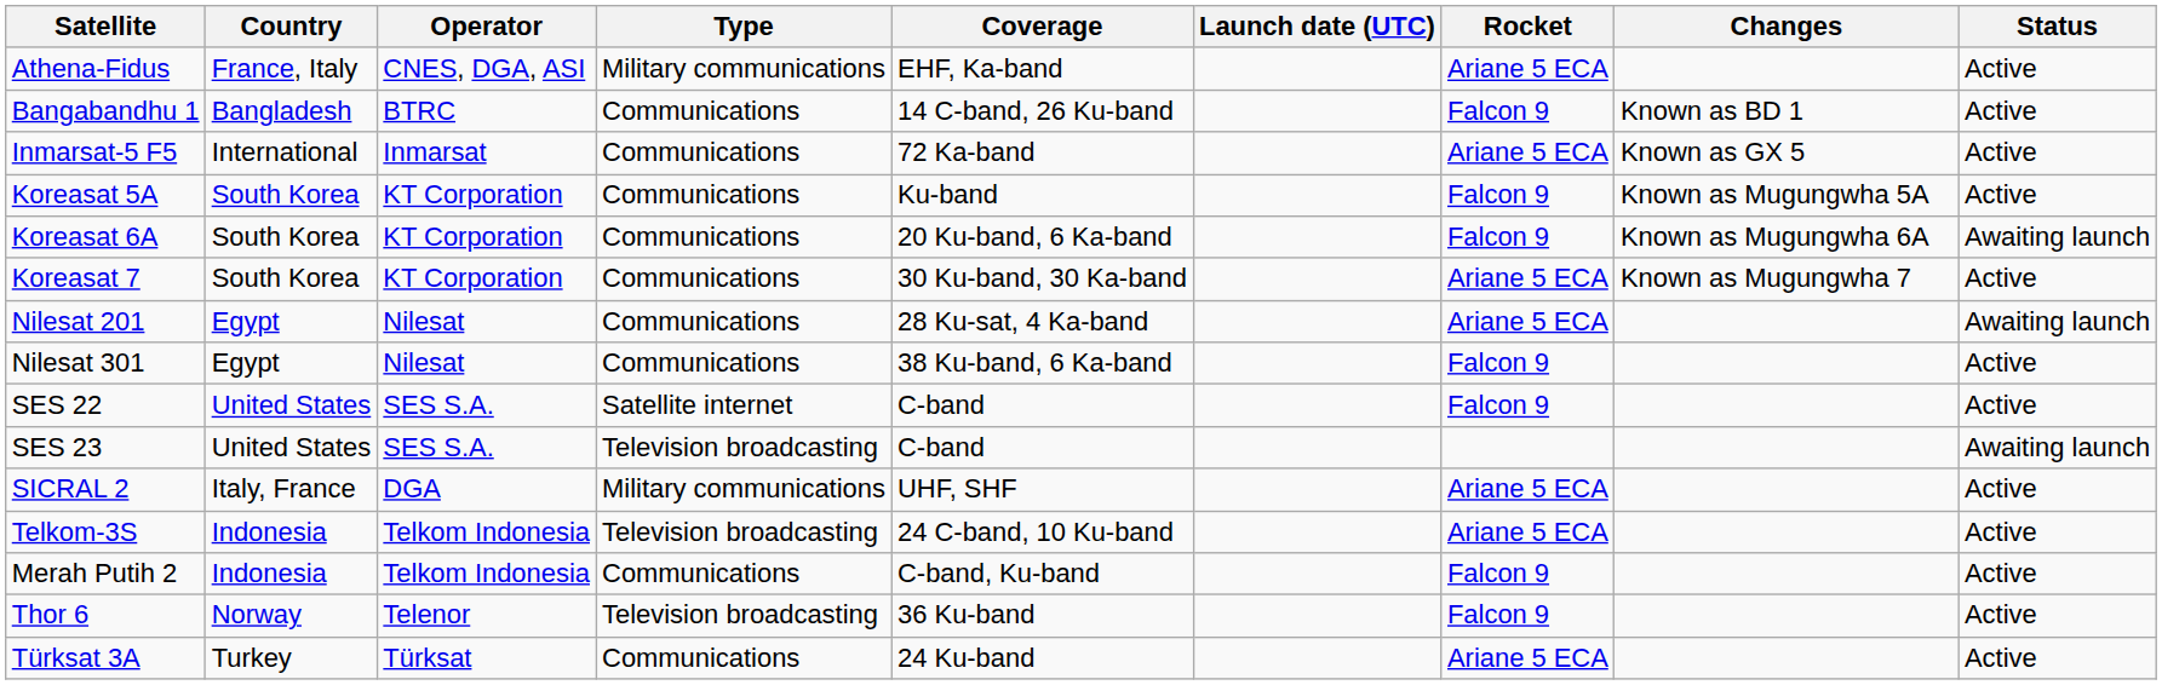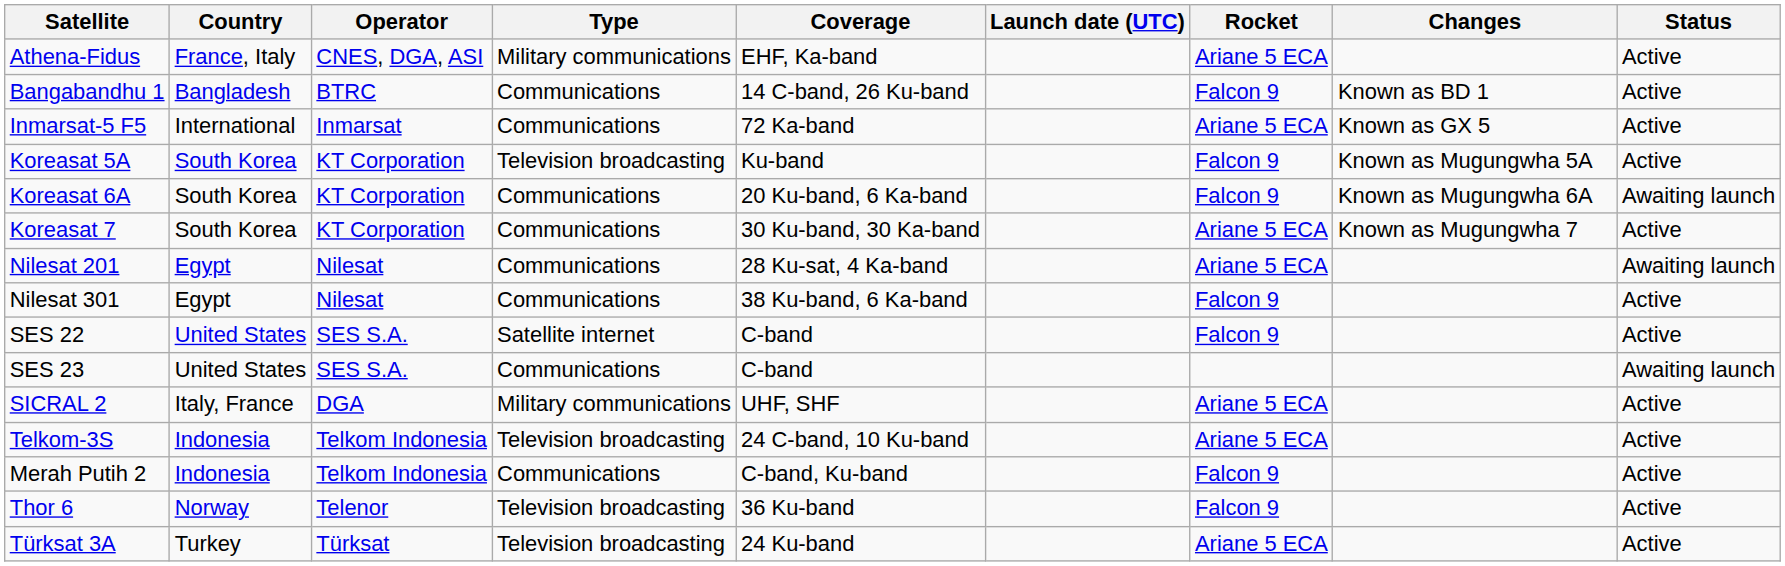 <table class="wikitable sortable" border="1"}>
 <tr>
 <th>Satellite</th>
 <th>Country</th>
 <th>Operator</th>
 <th>Type</th>
 <th>Coverage </th>
 <th>Launch date (<a href='#'>UTC</a>) </th>
 <th>Rocket</th>
 <th width="200pt">Changes</th>
 <th>Status </th>
 </tr>
 <tr>
 <td><a href='#'>Athena-Fidus</a></td>
 <td><a href='#'>France</a>, Italy</td>
 <td><a href='#'>CNES</a>, <a href='#'>DGA</a>, <a href='#'>ASI</a></td>
 <td>Military communications</td>
 <td>EHF, Ka-band</td>
 <td></td>
 <td><a href='#'>Ariane 5 ECA</a></td>
 <td></td>
 <td>Active</td>
 </tr>
 <tr>
 <td><a href='#'>Bangabandhu 1</a></td>
 <td><a href='#'>Bangladesh</a></td>
 <td><a href='#'>BTRC</a></td>
 <td>Communications</td>
 <td>14 C-band, 26 Ku-band</td>
 <td></td>
 <td><a href='#'>Falcon 9</a></td>
 <td>Known as BD 1</td>
 <td>Active</td>
 </tr>
 <tr>
 <td><a href='#'>Inmarsat-5 F5</a></td>
 <td>International</td>
 <td><a href='#'>Inmarsat</a></td>
 <td>Communications</td>
 <td>72 Ka-band</td>
 <td></td>
 <td><a href='#'>Ariane 5 ECA</a></td>
 <td>Known as GX 5</td>
 <td>Active</td>
 </tr>
 <tr>
 <td><a href='#'>Koreasat 5A</a></td>
 <td><a href='#'>South Korea</a></td>
 <td><a href='#'>KT Corporation</a></td>
-<td>Communications</td>
+<td>Television broadcasting</td>
 <td>Ku-band</td>
 <td></td>
 <td><a href='#'>Falcon 9</a></td>
 <td>Known as Mugungwha 5A</td>
 <td>Active</td>
 </tr>
 <tr>
 <td><a href='#'>Koreasat 6A</a></td>
 <td>South Korea</td>
 <td><a href='#'>KT Corporation</a></td>
 <td>Communications</td>
 <td>20 Ku-band, 6 Ka-band</td>
 <td></td>
 <td><a href='#'>Falcon 9</a></td>
 <td>Known as Mugungwha 6A</td>
 <td>Awaiting launch</td>
 </tr>
 <tr>
 <td><a href='#'>Koreasat 7</a></td>
 <td>South Korea</td>
 <td><a href='#'>KT Corporation</a></td>
 <td>Communications</td>
 <td>30 Ku-band, 30 Ka-band</td>
 <td></td>
 <td><a href='#'>Ariane 5 ECA</a></td>
 <td>Known as Mugungwha 7</td>
 <td>Active</td>
 </tr>
 <tr>
 <td><a href='#'>Nilesat 201</a></td>
 <td><a href='#'>Egypt</a></td>
 <td><a href='#'>Nilesat</a></td>
 <td>Communications</td>
 <td>28 Ku-sat, 4 Ka-band</td>
 <td></td>
 <td><a href='#'>Ariane 5 ECA</a></td>
 <td></td>
 <td>Awaiting launch</td>
 </tr>
 <tr>
 <td>Nilesat 301</td>
 <td>Egypt</td>
 <td><a href='#'>Nilesat</a></td>
 <td>Communications</td>
 <td>38 Ku-band, 6 Ka-band</td>
 <td></td>
 <td><a href='#'>Falcon 9</a></td>
 <td></td>
 <td>Active</td>
 </tr>
 <tr>
 <td>SES 22</td>
 <td><a href='#'>United States</a></td>
 <td><a href='#'>SES S.A.</a></td>
 <td>Satellite internet</td>
 <td>C-band</td>
 <td></td>
 <td><a href='#'>Falcon 9</a></td>
 <td></td>
 <td>Active</td>
 </tr>
 <tr>
 <td>SES 23</td>
 <td>United States</td>
 <td><a href='#'>SES S.A.</a></td>
-<td>Television broadcasting</td>
+<td>Communications</td>
 <td>C-band</td>
 <td></td>
 <td></td>
 <td></td>
 <td>Awaiting launch</td>
 </tr>
 <tr>
 <td><a href='#'>SICRAL 2</a></td>
 <td>Italy, France</td>
 <td><a href='#'>DGA</a></td>
 <td>Military communications</td>
 <td>UHF, SHF</td>
 <td></td>
 <td><a href='#'>Ariane 5 ECA</a></td>
 <td></td>
 <td>Active</td>
 </tr>
 <tr>
 <td><a href='#'>Telkom-3S</a></td>
 <td><a href='#'>Indonesia</a></td>
 <td><a href='#'>Telkom Indonesia</a></td>
 <td>Television broadcasting</td>
 <td>24 C-band, 10 Ku-band</td>
 <td></td>
 <td><a href='#'>Ariane 5 ECA</a></td>
 <td></td>
 <td>Active</td>
 </tr>
 <tr>
 <td>Merah Putih 2</td>
 <td><a href='#'>Indonesia</a></td>
 <td><a href='#'>Telkom Indonesia</a></td>
 <td>Communications</td>
 <td>C-band, Ku-band</td>
 <td></td>
 <td><a href='#'>Falcon 9</a></td>
 <td></td>
 <td>Active</td>
 </tr>
 <tr>
 <td><a href='#'>Thor 6</a></td>
 <td><a href='#'>Norway</a></td>
 <td><a href='#'>Telenor</a></td>
 <td>Television broadcasting</td>
 <td>36 Ku-band</td>
 <td></td>
 <td><a href='#'>Falcon 9</a></td>
 <td></td>
 <td>Active</td>
 </tr>
 <tr>
 <td><a href='#'>Türksat 3A</a></td>
 <td>Turkey</td>
 <td><a href='#'>Türksat</a></td>
-<td>Communications</td>
+<td>Television broadcasting</td>
 <td>24 Ku-band</td>
 <td></td>
 <td><a href='#'>Ariane 5 ECA</a></td>
 <td></td>
 <td>Active</td>
 </tr>
 </table>
